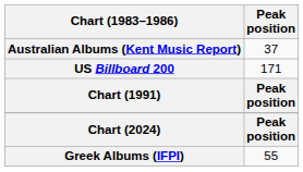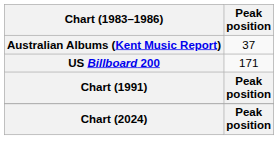 <table class="wikitable sortable plainrowheaders">
 <tr>
 <th>Chart (1983–1986)</th>
 <th>Peak<br>position</th>
 </tr>
 <tr>
 <th scope="row">Australian Albums (<a href='#'>Kent Music Report</a>)</th>
 <td style="text-align:center;">37</td>
 </tr>
 <tr>
 <th scope="row">US <a href='#'><em>Billboard</em> 200</a></th>
 <td style="text-align:center;">171</td>
 </tr>
 <tr>
 <th>Chart (1991)</th>
 <th>Peak<br>position</th>
 </tr>
 <tr>
 </tr>
 <tr>
 <th>Chart (2024)</th>
 <th>Peak<br>position</th>
 </tr>
-<tr>
-<th scope="row">Greek Albums (<a href='#'>IFPI</a>)</th>
-<td style="text-align:center;">55</td>
-</tr>
 </table>
